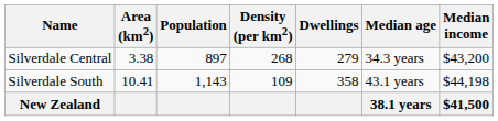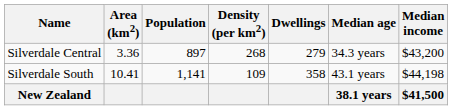 <table class="wikitable">
 <tr>
 <th>Name</th>
 <th>Area<br>(km<sup>2</sup>)</th>
 <th>Population</th>
 <th>Density<br>(per km<sup>2</sup>)</th>
 <th>Dwellings</th>
 <th>Median age</th>
 <th>Median<br>income</th>
 </tr>
 <tr>
 <td>Silverdale Central</td>
-<td style="text-align:right;">3.38</td>
+<td style="text-align:right;">3.36</td>
 <td style="text-align:right;">897</td>
 <td style="text-align:right;">268</td>
 <td style="text-align:right;">279</td>
 <td>34.3 years</td>
 <td>$43,200</td>
 </tr>
 <tr>
 <td>Silverdale South</td>
 <td style="text-align:right;">10.41</td>
-<td style="text-align:right;">1,143</td>
+<td style="text-align:right;">1,141</td>
 <td style="text-align:right;">109</td>
 <td style="text-align:right;">358</td>
 <td>43.1 years</td>
 <td>$44,198</td>
 </tr>
 <tr>
 <th>New Zealand</th>
 <th></th>
 <th></th>
 <th></th>
 <th></th>
 <th>38.1 years</th>
 <th style="text-align:left;">$41,500</th>
 </tr>
 </table>
